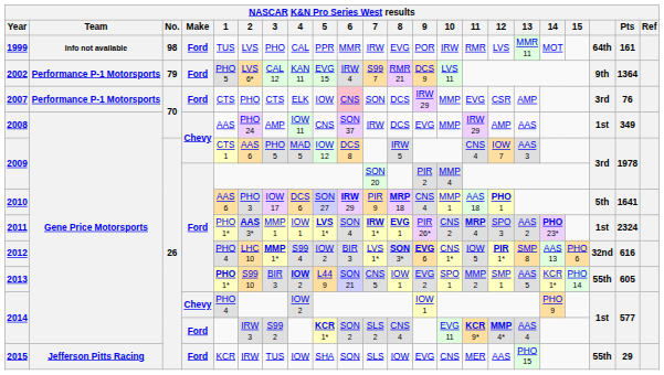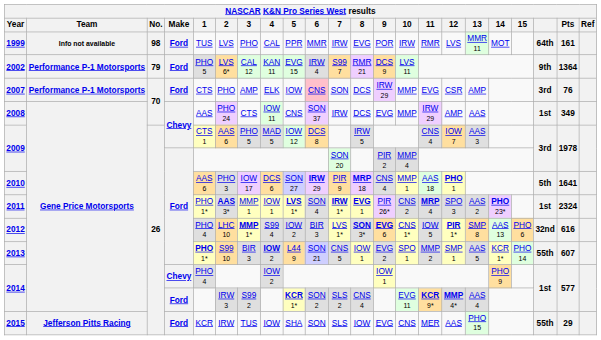 <table class="wikitable" style="text-align:center; font-size:75%">
 <tr>
 <th colspan="22"><a href='#'>NASCAR</a> <a href='#'>K&N Pro Series West</a> results</th>
 </tr>
 <tr>
 <th>Year</th>
 <th>Team</th>
 <th>No.</th>
 <th>Make</th>
 <th>1</th>
 <th>2</th>
 <th>3</th>
 <th>4</th>
 <th>5</th>
 <th>6</th>
 <th>7</th>
 <th>8</th>
 <th>9</th>
 <th>10</th>
 <th>11</th>
 <th>12</th>
 <th>13</th>
 <th>14</th>
 <th>15</th>
 <th></th>
 <th>Pts</th>
 <th>Ref</th>
 </tr>
 <tr>
 <th><a href='#'>1999</a></th>
 <th><small>Info not available</small></th>
 <th>98</th>
 <th><a href='#'>Ford</a></th>
 <td><a href='#'>TUS</a></td>
 <td><a href='#'>LVS</a></td>
 <td><a href='#'>PHO</a></td>
 <td><a href='#'>CAL</a></td>
 <td><a href='#'>PPR</a></td>
 <td><a href='#'>MMR</a></td>
 <td><a href='#'>IRW</a></td>
 <td><a href='#'>EVG</a></td>
 <td><a href='#'>POR</a></td>
 <td><a href='#'>IRW</a></td>
 <td><a href='#'>RMR</a></td>
 <td><a href='#'>LVS</a></td>
 <td style="background:#DFFFDF;"><a href='#'>MMR</a> <br><small>11</small></td>
 <td><a href='#'>MOT</a></td>
 <td></td>
 <th>64th</th>
 <th>161</th>
 <th></th>
 </tr>
 <tr>
 <th><a href='#'>2002</a></th>
 <th><a href='#'>Performance P-1 Motorsports</a></th>
 <th>79</th>
 <th><a href='#'>Ford</a></th>
 <td style="background:#DFDFDF;"><a href='#'>PHO</a> <br><small>5</small></td>
 <td style="background:#FFDF9F;"><a href='#'>LVS</a> <br><small>6*</small></td>
 <td style="background:#DFFFDF;"><a href='#'>CAL</a> <br><small>12</small></td>
 <td style="background:#DFFFDF;"><a href='#'>KAN</a> <br><small>11</small></td>
 <td style="background:#DFFFDF;"><a href='#'>EVG</a> <br><small>15</small></td>
 <td style="background:#DFDFDF;"><a href='#'>IRW</a> <br><small>4</small></td>
 <td style="background:#FFDF9F;"><a href='#'>S99</a> <br><small>7</small></td>
 <td style="background:#EFCFFF;"><a href='#'>RMR</a> <br><small>21</small></td>
 <td style="background:#FFDF9F;"><a href='#'>DCS</a> <br><small>9</small></td>
 <td style="background:#DFFFDF;"><a href='#'>LVS</a> <br><small>11</small></td>
 <td colspan=5></td>
 <th>9th</th>
 <th>1364</th>
 <th></th>
 </tr>
 <tr>
 <th><a href='#'>2007</a></th>
 <th><a href='#'>Performance P-1 Motorsports</a></th>
 <th rowspan=2>70</th>
 <th><a href='#'>Ford</a></th>
 <td><a href='#'>CTS</a></td>
 <td><a href='#'>PHO</a></td>
-<td><a href='#'>CTS</a></td>
+<td><a href='#'>AMP</a></td>
 <td><a href='#'>ELK</a></td>
 <td><a href='#'>IOW</a></td>
 <td style="background: pink;"><a href='#'>CNS</a></td>
 <td><a href='#'>SON</a></td>
 <td><a href='#'>DCS</a></td>
 <td style="background:#EFCFFF;"><a href='#'>IRW</a> <br><small>29</small></td>
 <td><a href='#'>MMP</a></td>
 <td><a href='#'>EVG</a></td>
 <td><a href='#'>CSR</a></td>
 <td><a href='#'>AMP</a></td>
 <td colspan=2></td>
 <th>3rd</th>
 <th>76</th>
 <th></th>
 </tr>
 <tr>
 <th><a href='#'>2008</a></th>
 <th rowspan=9><a href='#'>Gene Price Motorsports</a></th>
 <th rowspan=2><a href='#'>Chevy</a></th>
 <td><a href='#'>AAS</a></td>
 <td style="background:#EFCFFF;"><a href='#'>PHO</a> <br><small>24</small></td>
-<td><a href='#'>AMP</a></td>
+<td><a href='#'>CTS</a></td>
 <td style="background:#DFFFDF;"><a href='#'>IOW</a> <br><small>11</small></td>
 <td><a href='#'>CNS</a></td>
 <td style="background:#EFCFFF;"><a href='#'>SON</a> <br><small>37</small></td>
 <td><a href='#'>IRW</a></td>
 <td><a href='#'>DCS</a></td>
 <td><a href='#'>EVG</a></td>
 <td><a href='#'>MMP</a></td>
 <td style="background:#EFCFFF;"><a href='#'>IRW</a> <br><small>29</small></td>
 <td><a href='#'>AMP</a></td>
 <td><a href='#'>AAS</a></td>
 <td colspan=2></td>
 <th>1st</th>
 <th>349</th>
 <th></th>
 </tr>
 <tr>
 <th rowspan=2><a href='#'>2009</a></th>
 <th rowspan=9>26</th>
 <td style="background:#FFFFBF;"><a href='#'>CTS</a> <br><small>1</small></td>
 <td style="background:#FFDF9F;"><a href='#'>AAS</a> <br><small>6</small></td>
 <td style="background:#DFDFDF;"><a href='#'>PHO</a> <br><small>5</small></td>
 <td style="background:#DFDFDF;"><a href='#'>MAD</a> <br><small>5</small></td>
 <td style="background:#DFFFDF;"><a href='#'>IOW</a> <br><small>12</small></td>
 <td style="background:#FFDF9F;"><a href='#'>DCS</a> <br><small>8</small></td>
 <td></td>
 <td style="background:#DFDFDF;"><a href='#'>IRW</a> <br><small>5</small></td>
 <td colspan=2></td>
 <td style="background:#DFDFDF;"><a href='#'>CNS</a> <br><small>4</small></td>
 <td style="background:#FFDF9F;"><a href='#'>IOW</a> <br><small>7</small></td>
 <td style="background:#DFDFDF;"><a href='#'>AAS</a> <br><small>3</small></td>
 <td colspan=2></td>
 <th rowspan=2>3rd</th>
 <th rowspan=2>1978</th>
 <th rowspan=2></th>
 </tr>
 <tr>
 <th rowspan=5><a href='#'>Ford</a></th>
 <td colspan=6></td>
 <td style="background:#DFFFDF;"><a href='#'>SON</a> <br><small>20</small></td>
 <td></td>
 <td style="background:#DFDFDF;"><a href='#'>PIR</a> <br><small>2</small></td>
 <td style="background:#DFDFDF;"><a href='#'>MMP</a> <br><small>4</small></td>
 <td colspan=5></td>
 </tr>
 <tr>
 <th><a href='#'>2010</a></th>
 <td style="background:#FFDF9F;"><a href='#'>AAS</a> <br><small>6</small></td>
 <td style="background:#DFDFDF;"><a href='#'>PHO</a> <br><small>3</small></td>
 <td style="background:#EFCFFF;"><a href='#'>IOW</a> <br><small>17</small></td>
 <td style="background:#FFDF9F;"><a href='#'>DCS</a> <br><small>6</small></td>
 <td style="background:#CFCFFF;"><a href='#'>SON</a> <br><small>27</small></td>
 <td style="background:#EFCFFF;"><strong><a href='#'>IRW</a></strong> <br><small>29</small></td>
 <td style="background:#FFDF9F;"><a href='#'>PIR</a> <br><small>9</small></td>
 <td style="background:#EFCFFF;"><strong><a href='#'>MRP</a></strong> <br><small>18</small></td>
 <td style="background:#DFDFDF;"><a href='#'>CNS</a> <br><small>4</small></td>
 <td style="background:#FFFFBF;"><a href='#'>MMP</a> <br><small>1</small></td>
 <td style="background:#DFFFDF;"><a href='#'>AAS</a> <br><small>18</small></td>
 <td style="background:#FFFFBF;"><strong><a href='#'>PHO</a></strong> <br><small>1</small></td>
 <td colspan=3></td>
 <th>5th</th>
 <th>1641</th>
 <th></th>
 </tr>
 <tr>
 <th><a href='#'>2011</a></th>
 <td style="background:#FFFFBF;"><a href='#'>PHO</a> <br><small>1*</small></td>
 <td style="background:#DFDFDF;"><strong><a href='#'>AAS</a></strong> <br><small>3*</small></td>
 <td style="background:#FFFFBF;"><a href='#'>MMP</a> <br><small>1</small></td>
 <td style="background:#FFFFBF;"><a href='#'>IOW</a> <br><small>1</small></td>
 <td style="background:#FFFFBF;"><strong><a href='#'>LVS</a></strong> <br><small>1*</small></td>
 <td style="background:#DFDFDF;"><a href='#'>SON</a> <br><small>4</small></td>
 <td style="background:#FFFFBF;"><strong><a href='#'>IRW</a></strong> <br><small>1*</small></td>
 <td style="background:#FFFFBF;"><strong><a href='#'>EVG</a></strong> <br><small>1</small></td>
 <td style="background:#EFCFFF;"><a href='#'>PIR</a> <br><small>26*</small></td>
 <td style="background:#DFDFDF;"><a href='#'>CNS</a> <br><small>2</small></td>
 <td style="background:#DFDFDF;"><strong><a href='#'>MRP</a></strong> <br><small>4</small></td>
 <td style="background:#DFDFDF;"><a href='#'>SPO</a> <br><small>3</small></td>
 <td style="background:#DFDFDF;"><a href='#'>AAS</a> <br><small>2</small></td>
 <td style="background:#EFCFFF;"><strong><a href='#'>PHO</a></strong> <br><small>23*</small></td>
 <td></td>
 <th>1st</th>
 <th>2324</th>
 <th></th>
 </tr>
 <tr>
 <th><a href='#'>2012</a></th>
 <td style="background:#DFDFDF;"><a href='#'>PHO</a> <br><small>4</small></td>
 <td style="background:#FFDF9F;"><a href='#'>LHC</a> <br><small>10</small></td>
 <td style="background:#FFFFBF;"><strong><a href='#'>MMP</a></strong> <br><small>1*</small></td>
 <td style="background:#DFDFDF;"><a href='#'>S99</a> <br><small>4</small></td>
 <td style="background:#DFDFDF;"><a href='#'>IOW</a> <br><small>2</small></td>
 <td style="background:#DFDFDF;"><a href='#'>BIR</a> <br><small>3</small></td>
 <td style="background:#FFFFBF;"><a href='#'>LVS</a> <br><small>1*</small></td>
 <td style="background:#DFDFDF;"><strong><a href='#'>SON</a></strong> <br><small>3*</small></td>
 <td style="background:#FFDF9F;"><strong><a href='#'>EVG</a></strong> <br><small>6</small></td>
 <td style="background:#FFFFBF;"><a href='#'>CNS</a> <br><small>1*</small></td>
 <td style="background:#DFDFDF;"><a href='#'>IOW</a> <br><small>5</small></td>
 <td style="background:#FFFFBF;"><strong><a href='#'>PIR</a></strong> <br><small>1*</small></td>
 <td style="background:#FFDF9F;"><a href='#'>SMP</a> <br><small>8</small></td>
 <td style="background:#DFFFDF;"><a href='#'>AAS</a> <br><small>13</small></td>
 <td style="background:#FFDF9F;"><a href='#'>PHO</a> <br><small>6</small></td>
 <th>32nd</th>
 <th>616</th>
 <th></th>
 </tr>
 <tr>
 <th><a href='#'>2013</a></th>
 <td style="background:#FFFFBF;"><strong><a href='#'>PHO</a></strong> <br><small>1*</small></td>
 <td style="background:#FFDF9F;"><a href='#'>S99</a> <br><small>10</small></td>
 <td style="background:#DFDFDF;"><a href='#'>BIR</a> <br><small>3</small></td>
 <td style="background:#DFDFDF;"><strong><a href='#'>IOW</a></strong> <br><small>2</small></td>
 <td style="background:#FFDF9F;"><a href='#'>L44</a> <br><small>9</small></td>
 <td style="background:#CFCFFF;"><a href='#'>SON</a> <br><small>21</small></td>
 <td style="background:#DFDFDF;"><a href='#'>CNS</a> <br><small>5</small></td>
 <td style="background:#FFFFBF;"><a href='#'>IOW</a> <br><small>1</small></td>
 <td style="background:#DFDFDF;"><a href='#'>EVG</a> <br><small>2</small></td>
 <td style="background:#FFFFBF;"><a href='#'>SPO</a> <br><small>1</small></td>
 <td style="background:#DFDFDF;"><a href='#'>MMP</a> <br><small>2</small></td>
 <td style="background:#FFFFBF;"><a href='#'>SMP</a> <br><small>1</small></td>
 <td style="background:#DFDFDF;"><a href='#'>AAS</a> <br><small>5</small></td>
 <td style="background:#FFFFBF;"><a href='#'>KCR</a> <br><small>1*</small></td>
 <td style="background:#DFFFDF;"><a href='#'>PHO</a> <br><small>14</small></td>
 <th>55th</th>
-<th>605</th>
+<th>607</th>
 <th></th>
 </tr>
 <tr>
 <th rowspan=2><a href='#'>2014</a></th>
 <th><a href='#'>Chevy</a></th>
 <td style="background:#DFDFDF;"><a href='#'>PHO</a> <br><small>4</small></td>
 <td colspan=2></td>
 <td style="background:#DFDFDF;"><a href='#'>IOW</a> <br><small>2</small></td>
 <td colspan=4></td>
 <td style="background:#FFFFBF;"><a href='#'>IOW</a> <br><small>1</small></td>
 <td colspan=4></td>
 <td style="background:#FFDF9F;"><a href='#'>PHO</a> <br><small>9</small></td>
 <td></td>
 <th rowspan=2>1st</th>
 <th rowspan=2>577</th>
 <th rowspan=2></th>
 </tr>
 <tr>
 <th><a href='#'>Ford</a></th>
 <td></td>
 <td style="background:#DFDFDF;"><a href='#'>IRW</a> <br><small>3</small></td>
 <td style="background:#DFDFDF;"><a href='#'>S99</a> <br><small>2</small></td>
 <td></td>
 <td style="background:#FFFFBF;"><strong><a href='#'>KCR</a></strong> <br><small>1*</small></td>
 <td style="background:#DFDFDF;"><a href='#'>SON</a> <br><small>2</small></td>
 <td style="background:#DFDFDF;"><a href='#'>SLS</a> <br><small>2</small></td>
 <td style="background:#DFDFDF;"><a href='#'>CNS</a> <br><small>4</small></td>
 <td></td>
 <td style="background:#DFFFDF;"><a href='#'>EVG</a> <br><small>11</small></td>
 <td style="background:#FFDF9F;"><strong><a href='#'>KCR</a></strong> <br><small>9*</small></td>
 <td style="background:#DFDFDF;"><strong><a href='#'>MMP</a></strong> <br><small>4*</small></td>
 <td style="background:#DFDFDF;"><a href='#'>AAS</a> <br><small>4</small></td>
 <td colspan=2></td>
 </tr>
 <tr>
 <th><a href='#'>2015</a></th>
 <th><a href='#'>Jefferson Pitts Racing</a></th>
 <th><a href='#'>Ford</a></th>
 <td><a href='#'>KCR</a></td>
 <td><a href='#'>IRW</a></td>
 <td><a href='#'>TUS</a></td>
 <td><a href='#'>IOW</a></td>
 <td><a href='#'>SHA</a></td>
 <td><a href='#'>SON</a></td>
 <td><a href='#'>SLS</a></td>
 <td><a href='#'>IOW</a></td>
 <td><a href='#'>EVG</a></td>
 <td><a href='#'>CNS</a></td>
 <td><a href='#'>MER</a></td>
 <td><a href='#'>AAS</a></td>
 <td style="background:#DFFFDF;"><a href='#'>PHO</a> <br><small>15</small></td>
 <td colspan=2></td>
 <th>55th</th>
 <th>29</th>
 <th></th>
 </tr>
 </table>
